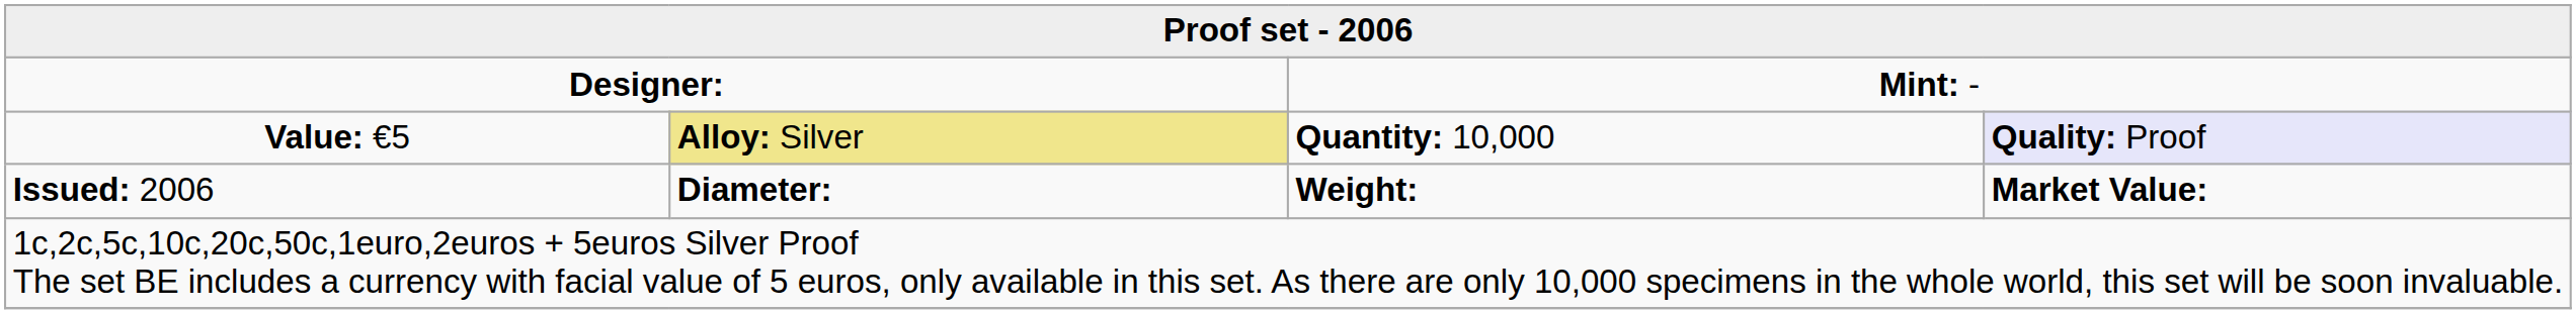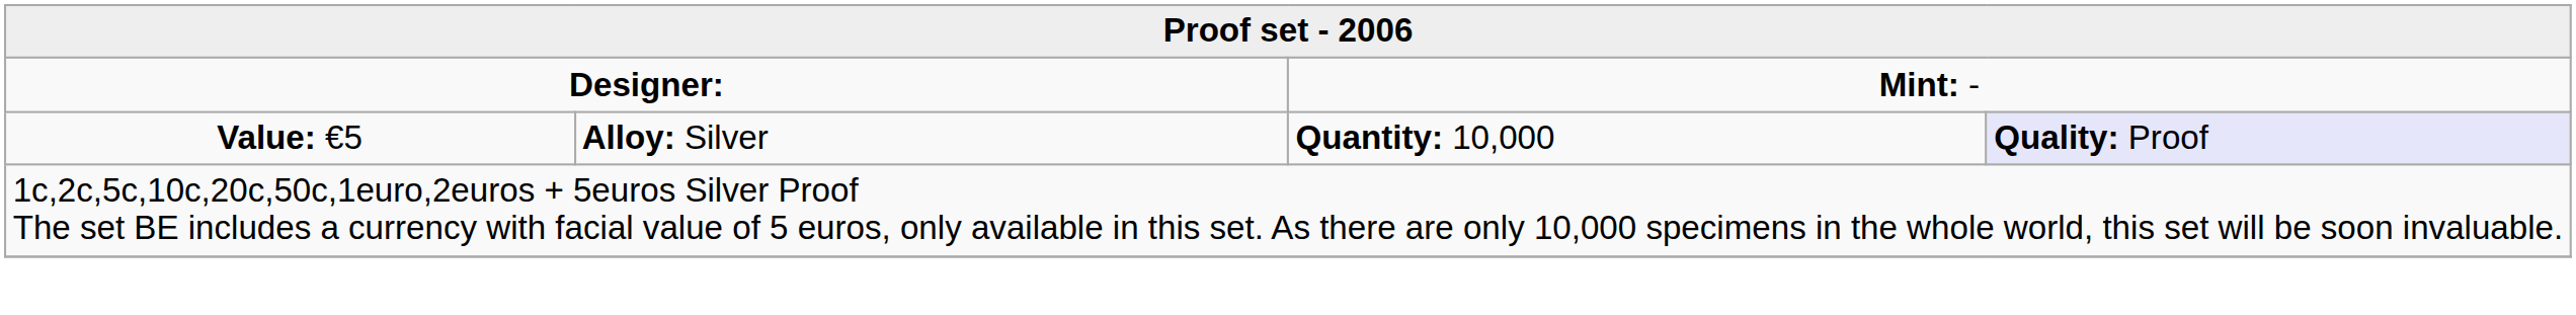 <table class="wikitable">
 <tr>
 <th colspan="4" align=center style="background:#eeeeee;">Proof set - 2006</th>
 </tr>
 <tr>
 <td colspan="2" width="50%" align=center><strong>Designer:</strong></td>
 <td colspan="2" width="50%" align=center><strong>Mint:</strong> -</td>
 </tr>
 <tr>
 <td align=center><strong>Value:</strong> €5</td>
-<td style="background: khaki;"><strong>Alloy:</strong> Silver</td>
+<td><strong>Alloy:</strong> Silver</td>
 <td><strong>Quantity:</strong> 10,000</td>
 <td style="background: lavender;"><strong>Quality:</strong> Proof</td>
-</tr>
-<tr>
-<td><strong>Issued:</strong> 2006</td>
-<td><strong>Diameter:</strong></td>
-<td><strong>Weight:</strong></td>
-<td><strong>Market Value:</strong></td>
 </tr>
 <tr>
 <td colspan="4" align=left>1c,2c,5c,10c,20c,50c,1euro,2euros + 5euros Silver Proof<br>The set BE includes a currency with facial value of 5 euros, only available in this set. As there are only 10,000 specimens in the whole world, this set will be soon invaluable.</td>
 </tr>
 <tr>
 </tr>
 </table>
